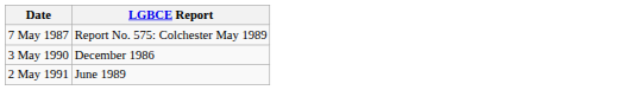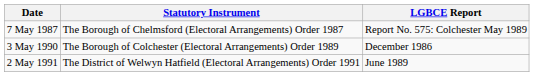 <table class="wikitable sortable">
 <tr>
 <th>Date</th>
+<th><a href='#'>Statutory Instrument</a></th>
 <th><a href='#'>LGBCE</a> Report</th>
 </tr>
 <tr>
 <td>7 May 1987</td>
+<td>The Borough of Chelmsford (Electoral Arrangements) Order 1987</td>
 <td>Report No. 575: Colchester May 1989</td>
 </tr>
 <tr>
 <td>3 May 1990</td>
+<td>The Borough of Colchester (Electoral Arrangements) Order 1989</td>
 <td> December 1986</td>
 </tr>
 <tr>
 <td>2 May 1991</td>
+<td>The District of Welwyn Hatfield (Electoral Arrangements) Order 1991</td>
 <td> June 1989</td>
 </tr>
 </table>
